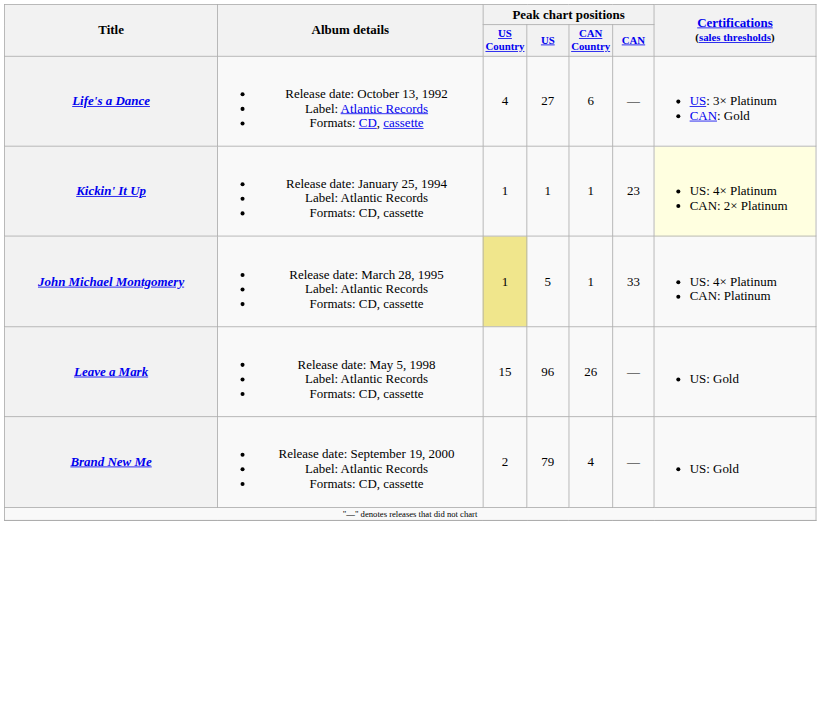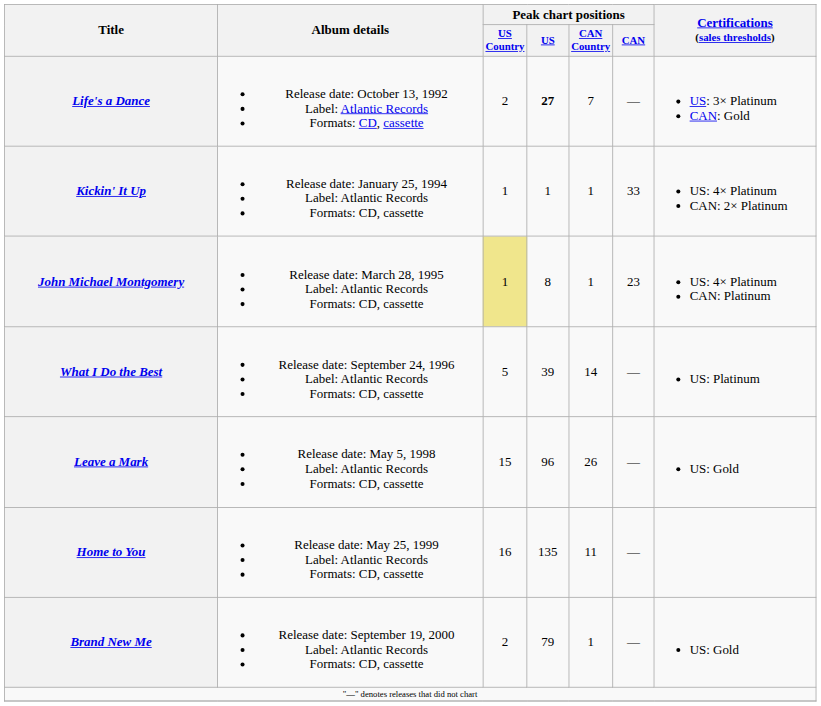 <table class="wikitable plainrowheaders" style="text-align:center;">
 <tr>
 <th rowspan="2" style="width:16em;">Title</th>
 <th rowspan="2" style="width:20em;">Album details</th>
 <th colspan="4">Peak chart positions</th>
 <th rowspan="2" style="width:12em;"><a href='#'>Certifications</a><br><small>(<a href='#'>sales thresholds</a>)</small></th>
 </tr>
 <tr style="font-size:smaller;">
 <th width="45"><a href='#'>US Country</a><br></th>
 <th width="45"><a href='#'>US</a><br></th>
 <th width="45"><a href='#'>CAN Country</a><br></th>
 <th width="45"><a href='#'>CAN</a><br></th>
 </tr>
 <tr>
 <th scope="row"><em><a href='#'>Life's a Dance</a></em></th>
 <td><br><ul><li>Release date: October 13, 1992</li><li>Label: <a href='#'>Atlantic Records</a></li><li>Formats: <a href='#'>CD</a>, <a href='#'>cassette</a></li></ul></td>
-<td>4</td>
-<td>27</td>
-<td>6</td>
+<td>2</td>
+<td><strong>27</strong></td>
+<td>7</td>
 <td>—</td>
 <td align="left"><br><ul><li><a href='#'>US</a>: 3× Platinum</li><li><a href='#'>CAN</a>: Gold</li></ul></td>
 </tr>
 <tr>
 <th scope="row"><em><a href='#'>Kickin' It Up</a></em></th>
 <td><br><ul><li>Release date: January 25, 1994</li><li>Label: Atlantic Records</li><li>Formats: CD, cassette</li></ul></td>
 <td>1</td>
 <td>1</td>
 <td>1</td>
-<td>23</td>
-<td align="left" style="background: lightyellow;"><br><ul><li>US: 4× Platinum</li><li>CAN: 2× Platinum</li></ul></td>
+<td>33</td>
+<td align="left"><br><ul><li>US: 4× Platinum</li><li>CAN: 2× Platinum</li></ul></td>
 </tr>
 <tr>
 <th scope="row"><em><a href='#'>John Michael Montgomery</a></em></th>
 <td><br><ul><li>Release date: March 28, 1995</li><li>Label: Atlantic Records</li><li>Formats: CD, cassette</li></ul></td>
 <td style="background: khaki;">1</td>
+<td>8</td>
+<td>1</td>
+<td>23</td>
+<td align="left"><br><ul><li>US: 4× Platinum</li><li>CAN: Platinum</li></ul></td>
+</tr>
+<tr>
+<th scope="row"><em><a href='#'>What I Do the Best</a></em></th>
+<td><br><ul><li>Release date: September 24, 1996</li><li>Label: Atlantic Records</li><li>Formats: CD, cassette</li></ul></td>
 <td>5</td>
-<td>1</td>
-<td>33</td>
-<td align="left"><br><ul><li>US: 4× Platinum</li><li>CAN: Platinum</li></ul></td>
+<td>39</td>
+<td>14</td>
+<td>—</td>
+<td align="left"><br><ul><li>US: Platinum</li></ul></td>
 </tr>
 <tr>
 <th scope="row"><em><a href='#'>Leave a Mark</a></em></th>
 <td><br><ul><li>Release date: May 5, 1998</li><li>Label: Atlantic Records</li><li>Formats: CD, cassette</li></ul></td>
 <td>15</td>
 <td>96</td>
 <td>26</td>
 <td>—</td>
 <td align="left"><br><ul><li>US: Gold</li></ul></td>
 </tr>
 <tr>
+<th scope="row"><em><a href='#'>Home to You</a></em></th>
+<td><br><ul><li>Release date: May 25, 1999</li><li>Label: Atlantic Records</li><li>Formats: CD, cassette</li></ul></td>
+<td>16</td>
+<td>135</td>
+<td>11</td>
+<td>—</td>
+<td></td>
+</tr>
+<tr>
 <th scope="row"><em><a href='#'>Brand New Me</a></em></th>
 <td><br><ul><li>Release date: September 19, 2000</li><li>Label: Atlantic Records</li><li>Formats: CD, cassette</li></ul></td>
 <td>2</td>
 <td>79</td>
-<td>4</td>
+<td>1</td>
 <td>—</td>
 <td align="left"><br><ul><li>US: Gold</li></ul></td>
 </tr>
 <tr>
 <td colspan="7" style="font-size:8pt">"—" denotes releases that did not chart</td>
 </tr>
 <tr>
 </tr>
 </table>
